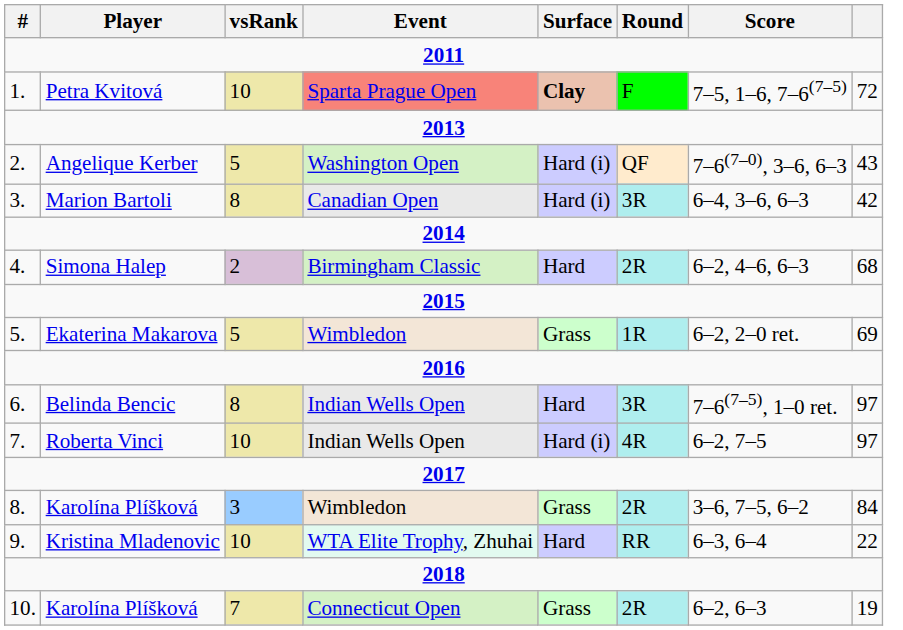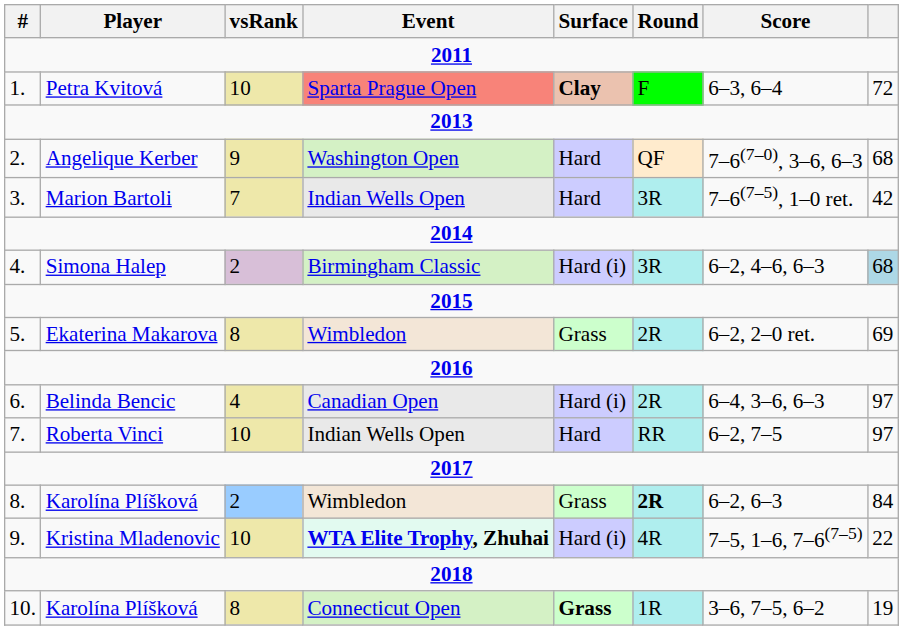 <table class="wikitable sortable">
 <tr>
 <th>#</th>
 <th>Player</th>
 <th>vsRank</th>
 <th>Event</th>
 <th>Surface</th>
 <th>Round</th>
 <th>Score</th>
 <th></th>
 </tr>
 <tr>
 <td colspan=8 style=text-align:center><strong><a href='#'>2011</a></strong></td>
 </tr>
 <tr>
 <td>1.</td>
 <td> <a href='#'>Petra Kvitová</a></td>
 <td bgcolor=eee8aa>10</td>
 <td style="background:#F88379;"><a href='#'>Sparta Prague Open</a></td>
 <td bgcolor=EBC2AF><strong>Clay</strong></td>
 <td bgcolor=lime>F</td>
-<td>7–5, 1–6, 7–6<sup>(7–5)</sup></td>
+<td>6–3, 6–4</td>
 <td>72</td>
 </tr>
 <tr>
 <td colspan=8 style=text-align:center><strong><a href='#'>2013</a></strong></td>
 </tr>
 <tr>
 <td>2.</td>
 <td> <a href='#'>Angelique Kerber</a></td>
-<td bgcolor=eee8aa>5</td>
+<td bgcolor=eee8aa>9</td>
 <td bgcolor=d4f1c5><a href='#'>Washington Open</a></td>
-<td bgcolor=CCCCFF>Hard (i)</td>
+<td bgcolor=CCCCFF>Hard</td>
 <td bgcolor=ffebcd>QF</td>
 <td>7–6<sup>(7–0)</sup>, 3–6, 6–3</td>
-<td>43</td>
+<td>68</td>
 </tr>
 <tr>
 <td>3.</td>
 <td> <a href='#'>Marion Bartoli</a></td>
-<td bgcolor=eee8aa>8</td>
-<td bgcolor=e9e9e9><a href='#'>Canadian Open</a></td>
-<td bgcolor=CCCCFF>Hard (i)</td>
+<td bgcolor=eee8aa>7</td>
+<td bgcolor=e9e9e9><a href='#'>Indian Wells Open</a></td>
+<td bgcolor=CCCCFF>Hard</td>
 <td bgcolor=afeeee>3R</td>
-<td>6–4, 3–6, 6–3</td>
+<td>7–6<sup>(7–5)</sup>, 1–0 ret.</td>
 <td>42</td>
 </tr>
 <tr>
 <td colspan=8 style=text-align:center><strong><a href='#'>2014</a></strong></td>
 </tr>
 <tr>
 <td>4.</td>
 <td> <a href='#'>Simona Halep</a></td>
 <td bgcolor=thistle>2</td>
 <td bgcolor=d4f1c5><a href='#'>Birmingham Classic</a></td>
-<td bgcolor=CCCCFF>Hard</td>
-<td bgcolor=afeeee>2R</td>
+<td bgcolor=CCCCFF>Hard (i)</td>
+<td bgcolor=afeeee>3R</td>
 <td>6–2, 4–6, 6–3</td>
-<td>68</td>
+<td style="background: lightblue;">68</td>
 </tr>
 <tr>
 <td colspan=8 style=text-align:center><strong><a href='#'>2015</a></strong></td>
 </tr>
 <tr>
 <td>5.</td>
 <td> <a href='#'>Ekaterina Makarova</a></td>
-<td bgcolor=eee8aa>5</td>
+<td bgcolor=eee8aa>8</td>
 <td bgcolor=f3e6d7><a href='#'>Wimbledon</a></td>
 <td bgcolor=CCFFCC>Grass</td>
-<td bgcolor=afeeee>1R</td>
+<td bgcolor=afeeee>2R</td>
 <td>6–2, 2–0 ret.</td>
 <td>69</td>
 </tr>
 <tr>
 <td colspan=8 style=text-align:center><strong><a href='#'>2016</a></strong></td>
 </tr>
 <tr>
 <td>6.</td>
 <td> <a href='#'>Belinda Bencic</a></td>
-<td bgcolor=eee8aa>8</td>
-<td bgcolor=e9e9e9><a href='#'>Indian Wells Open</a></td>
-<td bgcolor=CCCCFF>Hard</td>
-<td bgcolor=afeeee>3R</td>
-<td>7–6<sup>(7–5)</sup>, 1–0 ret.</td>
+<td bgcolor=eee8aa>4</td>
+<td bgcolor=e9e9e9><a href='#'>Canadian Open</a></td>
+<td bgcolor=CCCCFF>Hard (i)</td>
+<td bgcolor=afeeee>2R</td>
+<td>6–4, 3–6, 6–3</td>
 <td>97</td>
 </tr>
 <tr>
 <td>7.</td>
 <td> <a href='#'>Roberta Vinci</a></td>
 <td bgcolor=eee8aa>10</td>
 <td bgcolor=e9e9e9>Indian Wells Open</td>
-<td bgcolor=CCCCFF>Hard (i)</td>
-<td bgcolor=afeeee>4R</td>
+<td bgcolor=CCCCFF>Hard</td>
+<td bgcolor=afeeee>RR</td>
 <td>6–2, 7–5</td>
 <td>97</td>
 </tr>
 <tr>
 <td colspan=8 style=text-align:center><strong><a href='#'>2017</a></strong></td>
 </tr>
 <tr>
 <td>8.</td>
 <td> <a href='#'>Karolína Plíšková</a></td>
-<td bgcolor=99ccff>3</td>
+<td bgcolor=99ccff>2</td>
 <td bgcolor=f3e6d7>Wimbledon</td>
 <td bgcolor=CCFFCC>Grass</td>
-<td bgcolor=afeeee>2R</td>
-<td>3–6, 7–5, 6–2</td>
+<td bgcolor=afeeee><strong>2R</strong></td>
+<td>6–2, 6–3</td>
 <td>84</td>
 </tr>
 <tr>
 <td>9.</td>
 <td> <a href='#'>Kristina Mladenovic</a></td>
 <td bgcolor=EEE8AA>10</td>
-<td bgcolor=E2FAF><a href='#'>WTA Elite Trophy</a>, Zhuhai</td>
-<td bgcolor=CCCCFF>Hard</td>
-<td bgcolor=afeeee>RR</td>
-<td>6–3, 6–4</td>
+<td bgcolor=E2FAF><strong><a href='#'>WTA Elite Trophy</a>, Zhuhai</strong></td>
+<td bgcolor=CCCCFF>Hard (i)</td>
+<td bgcolor=afeeee>4R</td>
+<td>7–5, 1–6, 7–6<sup>(7–5)</sup></td>
 <td>22</td>
 </tr>
 <tr>
 <td colspan=8 style=text-align:center><strong><a href='#'>2018</a></strong></td>
 </tr>
 <tr>
 <td>10.</td>
 <td> <a href='#'>Karolína Plíšková</a></td>
-<td bgcolor=EEE8AA>7</td>
+<td bgcolor=EEE8AA>8</td>
 <td bgcolor=d4f1c5><a href='#'>Connecticut Open</a></td>
-<td bgcolor=CCFFCC>Grass</td>
-<td bgcolor=afeeee>2R</td>
-<td>6–2, 6–3</td>
+<td bgcolor=CCFFCC><strong>Grass</strong></td>
+<td bgcolor=afeeee>1R</td>
+<td>3–6, 7–5, 6–2</td>
 <td>19</td>
 </tr>
 </table>
